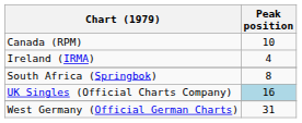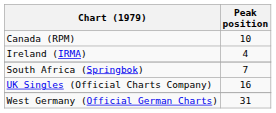 <table class="wikitable sortable">
 <tr>
 <th>Chart (1979)</th>
 <th>Peak<br>position</th>
 </tr>
 <tr>
 <td>Canada (RPM)</td>
 <td align="center">10</td>
 </tr>
 <tr>
 <td>Ireland (<a href='#'>IRMA</a>)</td>
 <td align="center">4</td>
 </tr>
 <tr>
 </tr>
 <tr>
 <td>South Africa (<a href='#'>Springbok</a>)</td>
-<td align="center">8</td>
+<td align="center">7</td>
 </tr>
 <tr>
 <td><a href='#'>UK Singles</a> (Official Charts Company)</td>
-<td align="center" style="background: lightblue;">16</td>
+<td align="center">16</td>
 </tr>
 <tr>
 </tr>
 <tr>
 </tr>
 <tr>
 <td>West Germany (<a href='#'>Official German Charts</a>)</td>
 <td align="center">31</td>
 </tr>
 </table>
